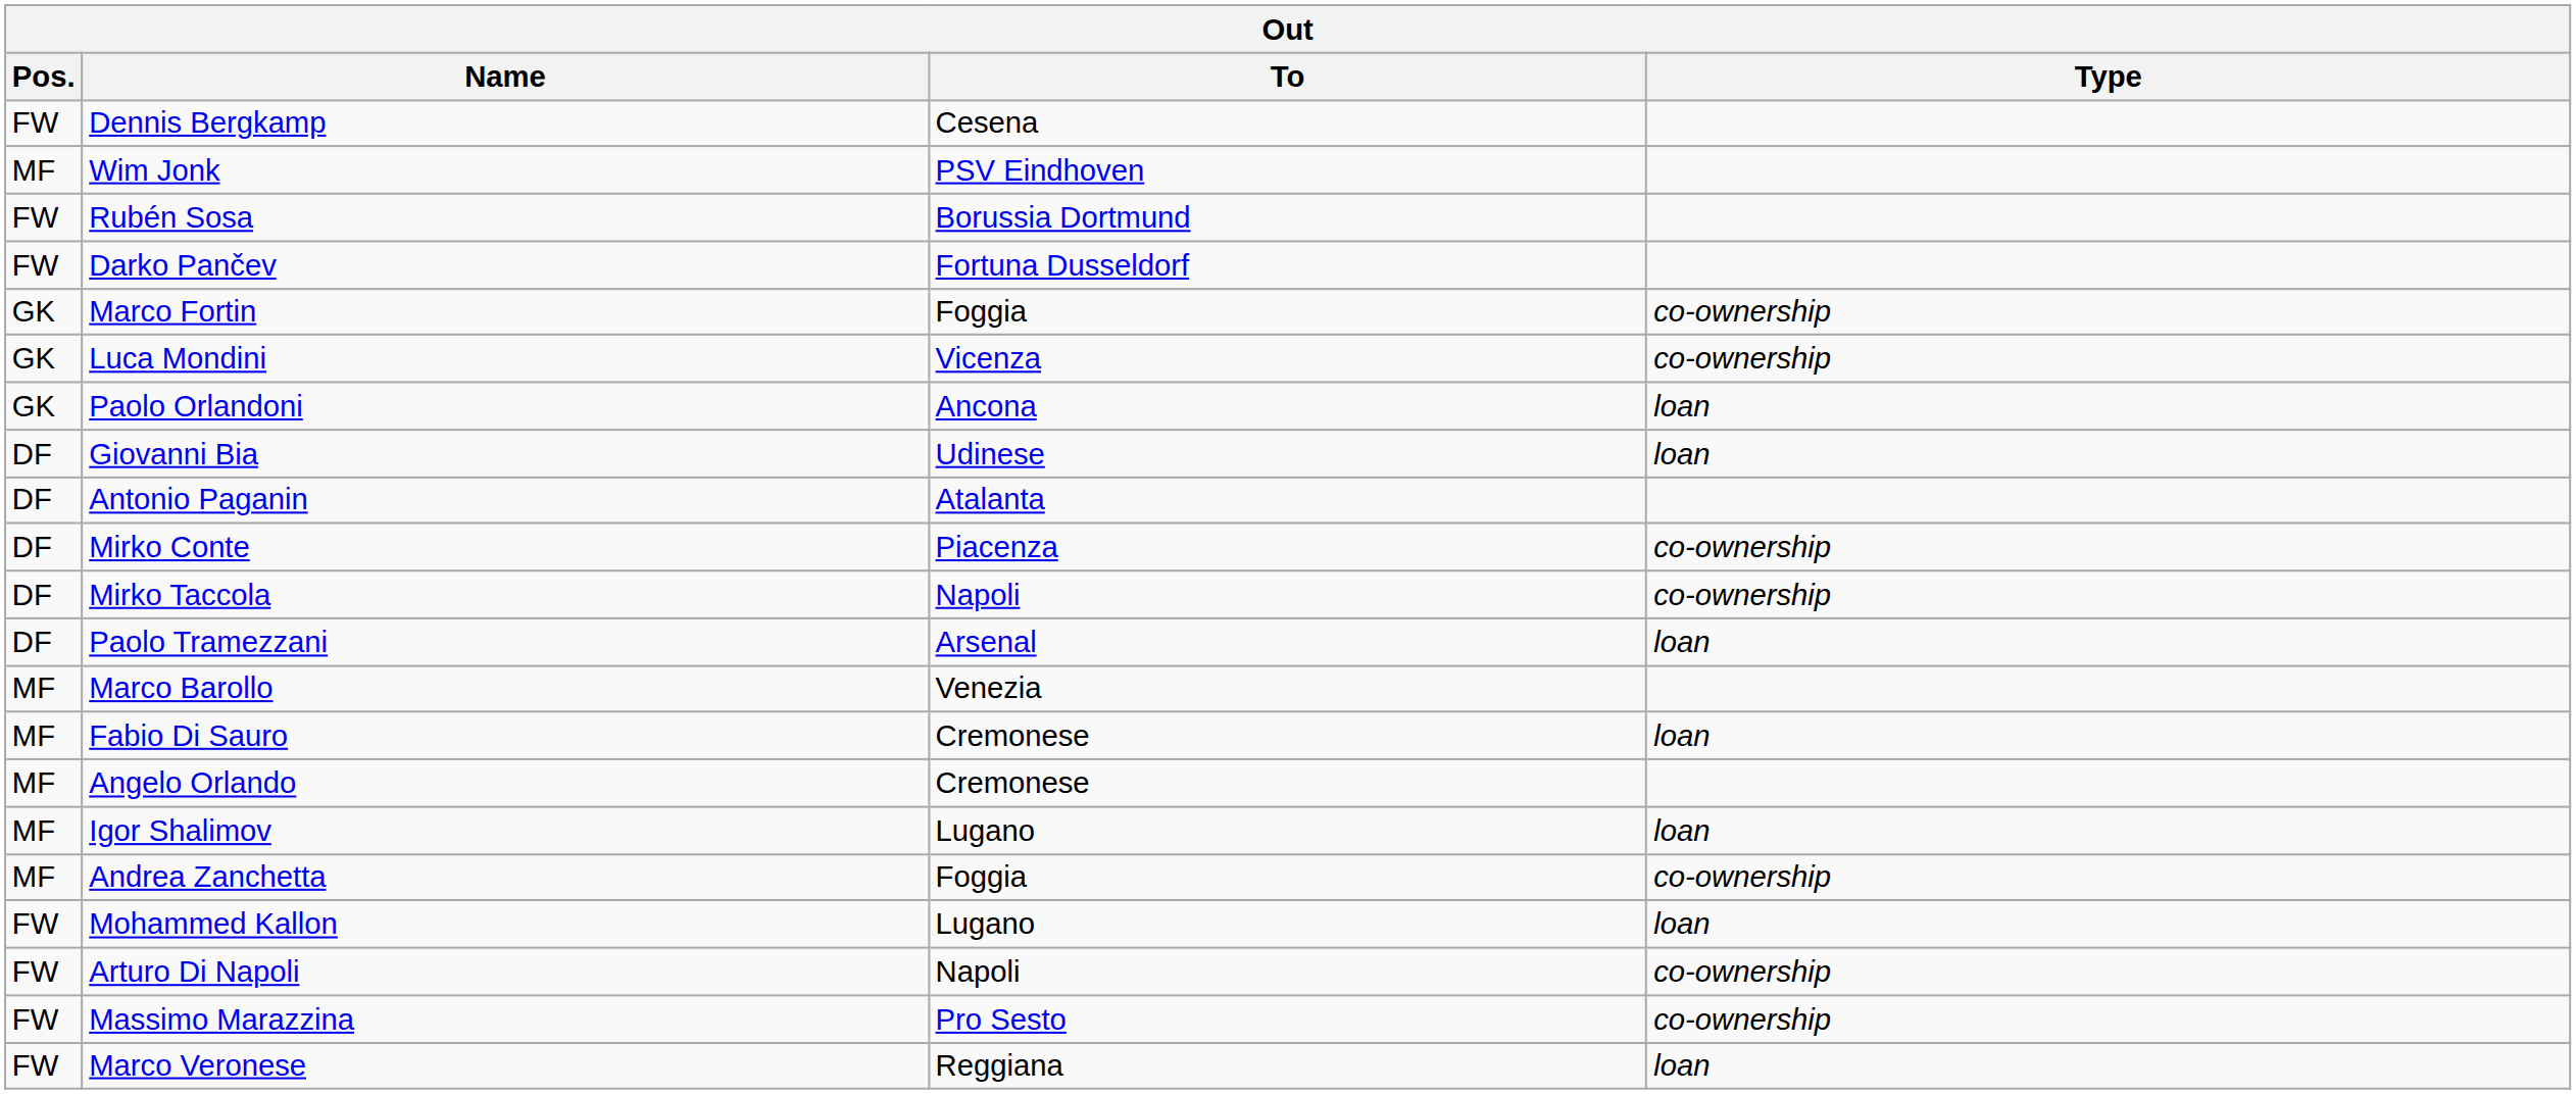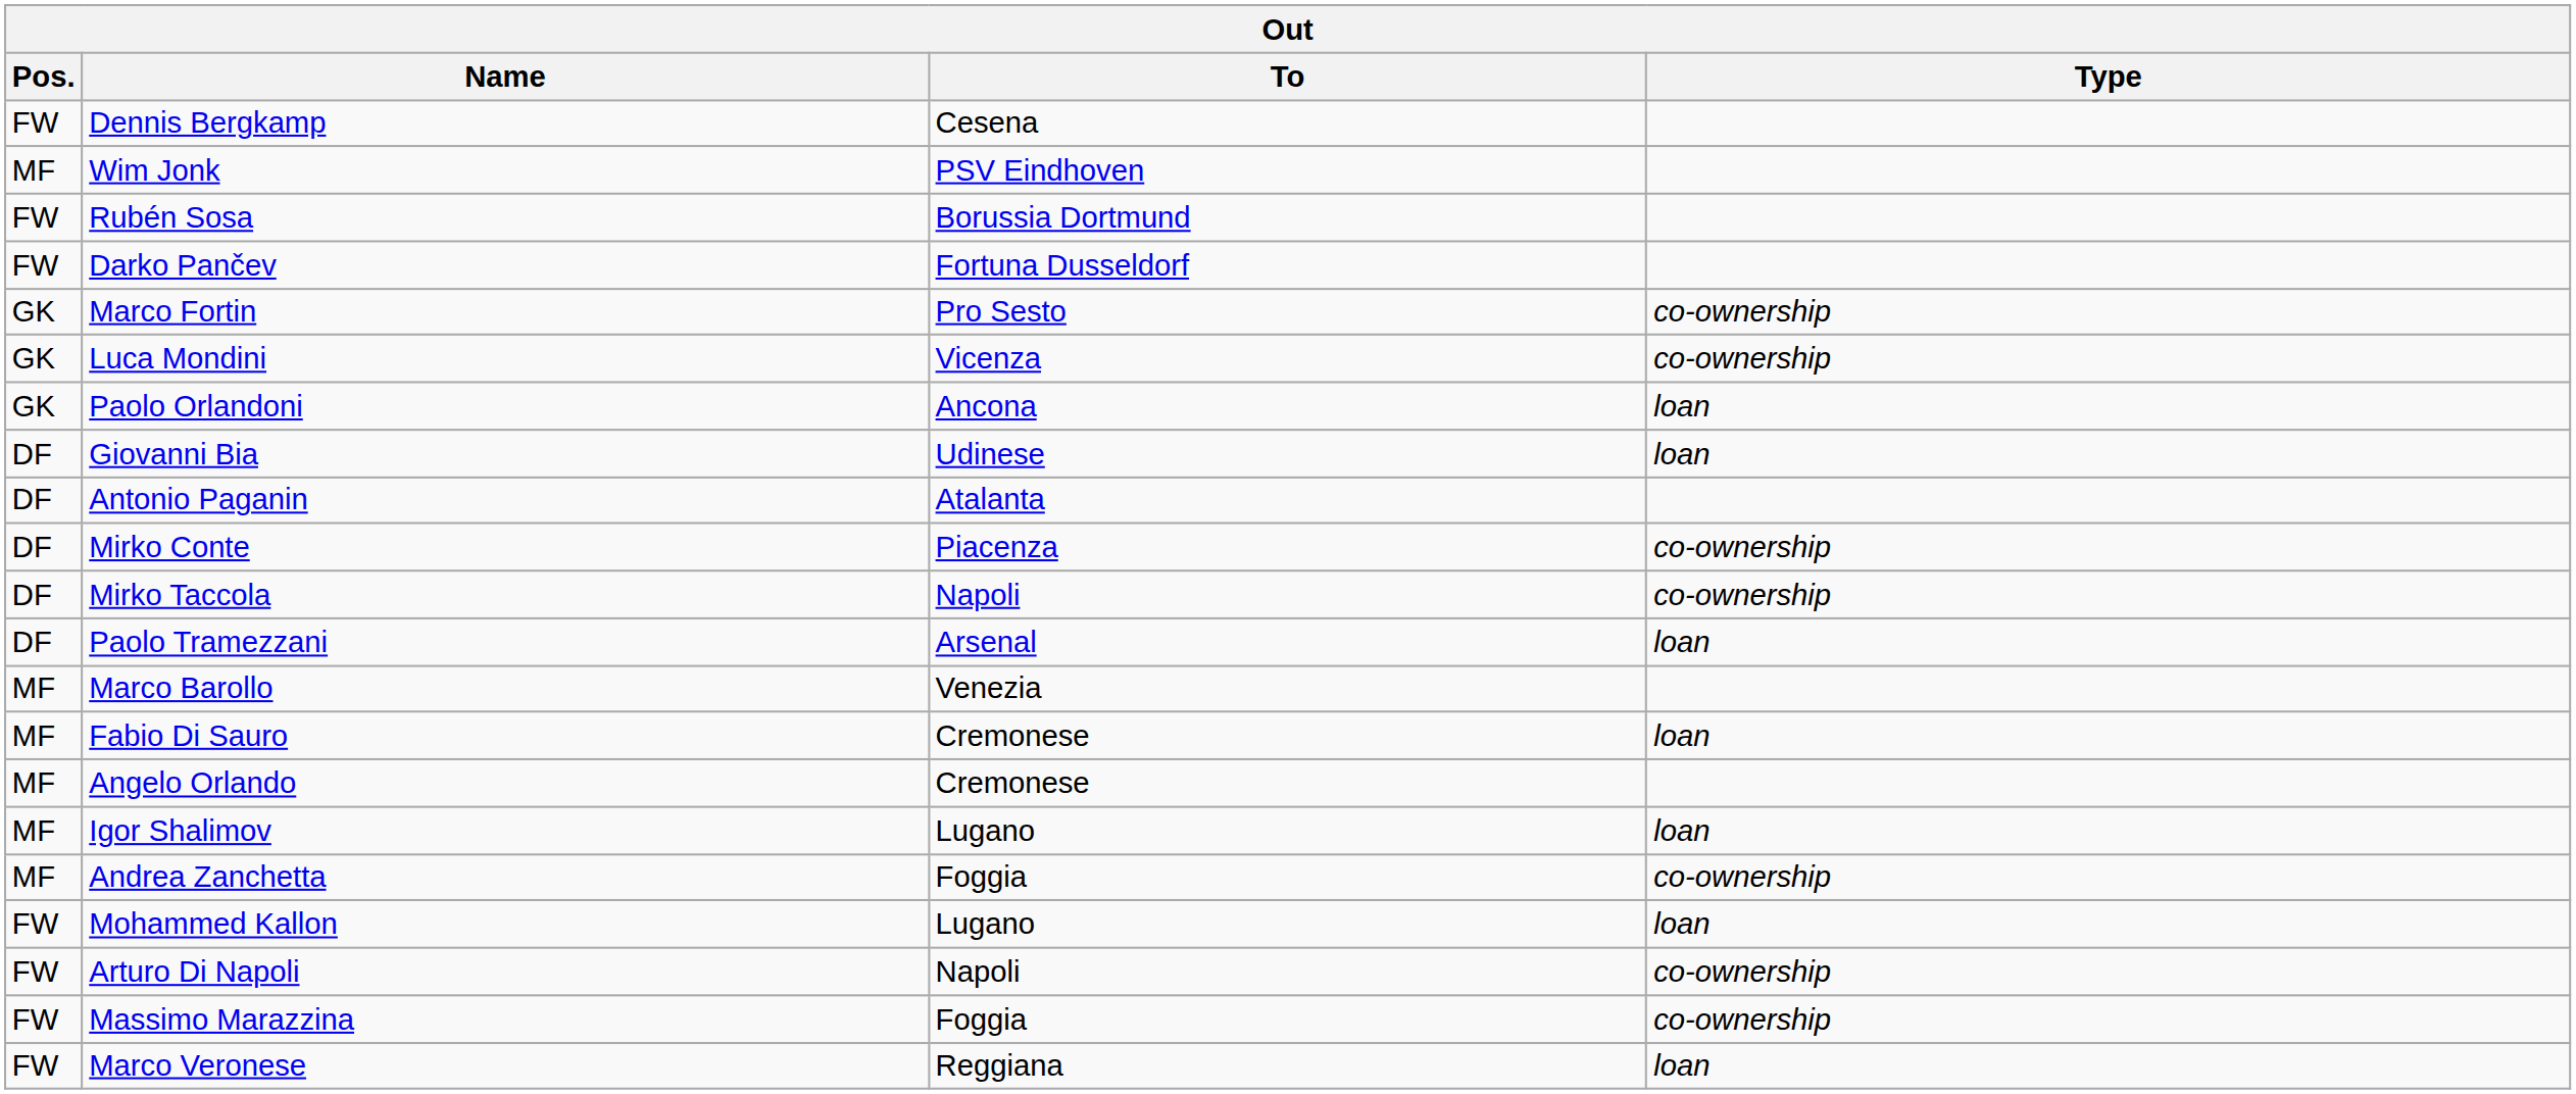 <table class="wikitable" style="font-size:90%;">
 <tr>
 <th colspan="4">Out</th>
 </tr>
 <tr>
 <th width=3%>Pos.</th>
 <th width=33%>Name</th>
 <th width=28%>To</th>
 <th width=36%>Type</th>
 </tr>
 <tr>
 <td>FW</td>
 <td><a href='#'>Dennis Bergkamp</a></td>
 <td>Cesena</td>
 <td></td>
 </tr>
 <tr>
 <td>MF</td>
 <td><a href='#'>Wim Jonk</a></td>
 <td><a href='#'>PSV Eindhoven</a></td>
 <td></td>
 </tr>
 <tr>
 <td>FW</td>
 <td><a href='#'>Rubén Sosa</a></td>
 <td><a href='#'>Borussia Dortmund</a></td>
 <td></td>
 </tr>
 <tr>
 <td>FW</td>
 <td><a href='#'>Darko Pančev</a></td>
 <td><a href='#'>Fortuna Dusseldorf</a></td>
 <td></td>
 </tr>
 <tr>
 <td>GK</td>
 <td><a href='#'>Marco Fortin</a></td>
-<td>Foggia</td>
+<td><a href='#'>Pro Sesto</a></td>
 <td><em>co-ownership</em></td>
 </tr>
 <tr>
 <td>GK</td>
 <td><a href='#'>Luca Mondini</a></td>
 <td><a href='#'>Vicenza</a></td>
 <td><em>co-ownership</em></td>
 </tr>
 <tr>
 <td>GK</td>
 <td><a href='#'>Paolo Orlandoni</a></td>
 <td><a href='#'>Ancona</a></td>
 <td><em>loan</em></td>
 </tr>
 <tr>
 <td>DF</td>
 <td><a href='#'>Giovanni Bia</a></td>
 <td><a href='#'>Udinese</a></td>
 <td><em>loan</em></td>
 </tr>
 <tr>
 <td>DF</td>
 <td><a href='#'>Antonio Paganin</a></td>
 <td><a href='#'>Atalanta</a></td>
 <td></td>
 </tr>
 <tr>
 <td>DF</td>
 <td><a href='#'>Mirko Conte</a></td>
 <td><a href='#'>Piacenza</a></td>
 <td><em>co-ownership</em></td>
 </tr>
 <tr>
 <td>DF</td>
 <td><a href='#'>Mirko Taccola</a></td>
 <td><a href='#'>Napoli</a></td>
 <td><em>co-ownership</em></td>
 </tr>
 <tr>
 <td>DF</td>
 <td><a href='#'>Paolo Tramezzani</a></td>
 <td><a href='#'>Arsenal</a></td>
 <td><em>loan</em></td>
 </tr>
 <tr>
 <td>MF</td>
 <td><a href='#'>Marco Barollo</a></td>
 <td>Venezia</td>
 <td></td>
 </tr>
 <tr>
 <td>MF</td>
 <td><a href='#'>Fabio Di Sauro</a></td>
 <td>Cremonese</td>
 <td><em>loan</em></td>
 </tr>
 <tr>
 <td>MF</td>
 <td><a href='#'>Angelo Orlando </a></td>
 <td>Cremonese</td>
 <td></td>
 </tr>
 <tr>
 <td>MF</td>
 <td><a href='#'>Igor Shalimov</a></td>
 <td>Lugano</td>
 <td><em>loan</em></td>
 </tr>
 <tr>
 <td>MF</td>
 <td><a href='#'>Andrea Zanchetta</a></td>
 <td>Foggia</td>
 <td><em>co-ownership</em></td>
 </tr>
 <tr>
 <td>FW</td>
 <td><a href='#'>Mohammed Kallon</a></td>
 <td>Lugano</td>
 <td><em>loan</em></td>
 </tr>
 <tr>
 <td>FW</td>
 <td><a href='#'>Arturo Di Napoli</a></td>
 <td>Napoli</td>
 <td><em>co-ownership</em></td>
 </tr>
 <tr>
 <td>FW</td>
 <td><a href='#'>Massimo Marazzina</a></td>
-<td><a href='#'>Pro Sesto</a></td>
+<td>Foggia</td>
 <td><em>co-ownership</em></td>
 </tr>
 <tr>
 <td>FW</td>
 <td><a href='#'>Marco Veronese</a></td>
 <td>Reggiana</td>
 <td><em>loan</em></td>
 </tr>
 </table>
